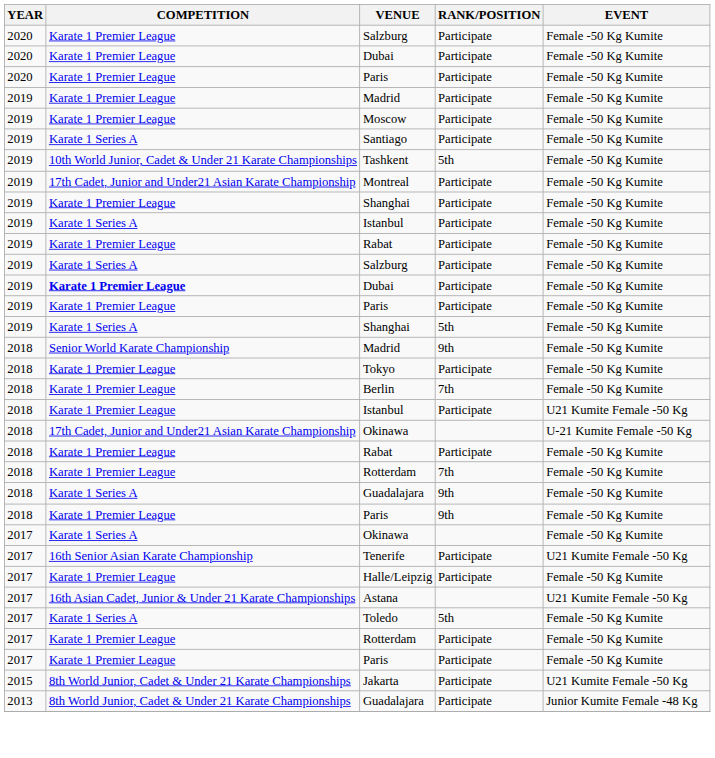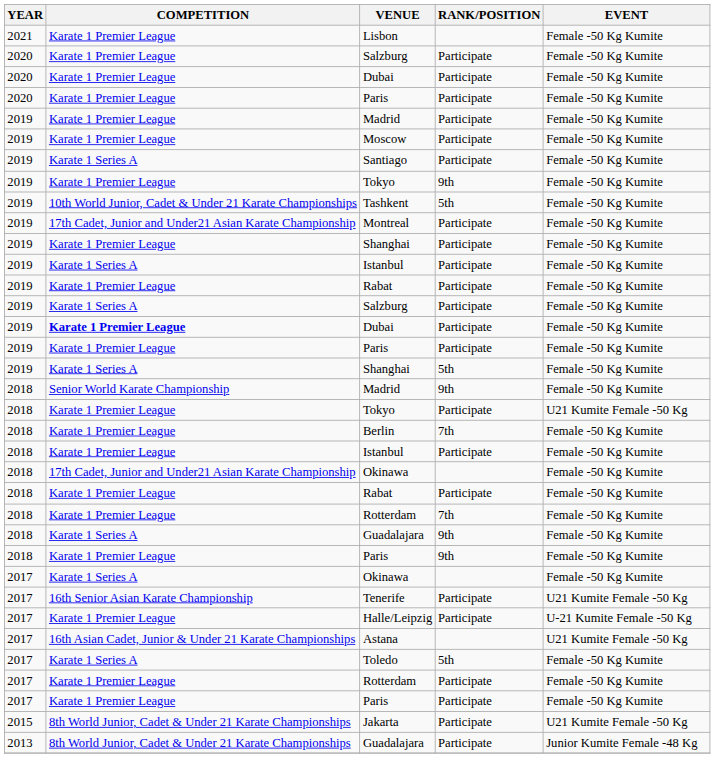 <table class="wikitable sortable" style="font-size: 95%;">
 <tr>
 <th>YEAR</th>
 <th>COMPETITION</th>
 <th>VENUE</th>
 <th>RANK/POSITION</th>
 <th>EVENT</th>
+</tr>
+<tr>
+<td>2021</td>
+<td><a href='#'> Karate 1 Premier League</a></td>
+<td>Lisbon </td>
+<td></td>
+<td>Female -50 Kg Kumite</td>
 </tr>
 <tr>
 <td>2020</td>
 <td><a href='#'> Karate 1 Premier League</a></td>
 <td>Salzburg </td>
 <td>Participate</td>
 <td>Female -50 Kg Kumite</td>
 </tr>
 <tr>
 <td>2020</td>
 <td><a href='#'> Karate 1 Premier League</a></td>
 <td>Dubai </td>
 <td>Participate</td>
 <td>Female -50 Kg Kumite</td>
 </tr>
 <tr>
 <td>2020</td>
 <td><a href='#'> Karate 1 Premier League</a></td>
 <td>Paris </td>
 <td>Participate</td>
 <td>Female -50 Kg Kumite</td>
 </tr>
 <tr>
 <td>2019</td>
 <td><a href='#'> Karate 1 Premier League</a></td>
 <td>Madrid </td>
 <td>Participate</td>
 <td>Female -50 Kg Kumite</td>
 </tr>
 <tr>
 <td>2019</td>
 <td><a href='#'> Karate 1 Premier League</a></td>
 <td>Moscow </td>
 <td>Participate</td>
 <td>Female -50 Kg Kumite</td>
 </tr>
 <tr>
 <td>2019</td>
 <td><a href='#'> Karate 1 Series A</a></td>
 <td>Santiago </td>
 <td>Participate</td>
+<td>Female -50 Kg Kumite</td>
+</tr>
+<tr>
+<td>2019</td>
+<td><a href='#'> Karate 1 Premier League</a></td>
+<td>Tokyo </td>
+<td>9th</td>
 <td>Female -50 Kg Kumite</td>
 </tr>
 <tr>
 <td>2019</td>
 <td><a href='#'>10th World Junior, Cadet & Under 21 Karate Championships</a></td>
 <td>Tashkent </td>
 <td>5th</td>
 <td>Female -50 Kg Kumite</td>
 </tr>
 <tr>
 <td>2019</td>
 <td><a href='#'> 17th Cadet, Junior and Under21 Asian Karate Championship</a></td>
 <td>Montreal </td>
 <td>Participate</td>
 <td>Female -50 Kg Kumite</td>
 </tr>
 <tr>
 <td>2019</td>
 <td><a href='#'> Karate 1 Premier League</a></td>
 <td>Shanghai </td>
 <td>Participate</td>
 <td>Female -50 Kg Kumite</td>
 </tr>
 <tr>
 <td>2019</td>
 <td><a href='#'> Karate 1 Series A</a></td>
 <td>Istanbul </td>
 <td>Participate</td>
 <td>Female -50 Kg Kumite</td>
 </tr>
 <tr>
 <td>2019</td>
 <td><a href='#'> Karate 1 Premier League</a></td>
 <td>Rabat </td>
 <td>Participate</td>
 <td>Female -50 Kg Kumite</td>
 </tr>
 <tr>
 <td>2019</td>
 <td><a href='#'> Karate 1 Series A</a></td>
 <td>Salzburg </td>
 <td>Participate</td>
 <td>Female -50 Kg Kumite</td>
 </tr>
 <tr>
 <td>2019</td>
 <td><strong><a href='#'> Karate 1 Premier League</a></strong></td>
 <td>Dubai </td>
 <td>Participate</td>
 <td>Female -50 Kg Kumite</td>
 </tr>
 <tr>
 <td>2019</td>
 <td><a href='#'> Karate 1 Premier League</a></td>
 <td>Paris </td>
 <td>Participate</td>
 <td>Female -50 Kg Kumite</td>
 </tr>
 <tr>
 <td>2019</td>
 <td><a href='#'> Karate 1 Series A</a></td>
 <td>Shanghai </td>
 <td>5th</td>
 <td>Female -50 Kg Kumite</td>
 </tr>
 <tr>
 <td>2018</td>
 <td><a href='#'> Senior World Karate Championship</a></td>
 <td>Madrid </td>
 <td>9th</td>
 <td>Female -50 Kg Kumite</td>
 </tr>
 <tr>
 <td>2018</td>
 <td><a href='#'> Karate 1 Premier League</a></td>
 <td>Tokyo </td>
 <td>Participate</td>
-<td>Female -50 Kg Kumite</td>
+<td>U21 Kumite Female -50 Kg   </td>
 </tr>
 <tr>
 <td>2018</td>
 <td><a href='#'> Karate 1 Premier League</a></td>
 <td>Berlin </td>
 <td>7th</td>
 <td>Female -50 Kg Kumite</td>
 </tr>
 <tr>
 <td>2018</td>
 <td><a href='#'> Karate 1 Premier League</a></td>
 <td>Istanbul </td>
 <td>Participate</td>
-<td>U21 Kumite Female -50 Kg   </td>
+<td>Female -50 Kg Kumite</td>
 </tr>
 <tr>
 <td>2018</td>
 <td><a href='#'> 17th Cadet, Junior and Under21 Asian Karate Championship</a></td>
 <td>Okinawa </td>
 <td></td>
-<td>U-21 Kumite Female -50 Kg</td>
+<td>Female -50 Kg Kumite</td>
 </tr>
 <tr>
 <td>2018</td>
 <td><a href='#'> Karate 1 Premier League</a></td>
 <td>Rabat </td>
 <td>Participate</td>
 <td>Female -50 Kg Kumite</td>
 </tr>
 <tr>
 <td>2018</td>
 <td><a href='#'> Karate 1 Premier League</a></td>
 <td>Rotterdam </td>
 <td>7th</td>
 <td>Female -50 Kg Kumite</td>
 </tr>
 <tr>
 <td>2018</td>
 <td><a href='#'> Karate 1 Series A</a></td>
 <td>Guadalajara </td>
 <td>9th</td>
 <td>Female -50 Kg Kumite</td>
 </tr>
 <tr>
 <td>2018</td>
 <td><a href='#'> Karate 1 Premier League</a></td>
 <td>Paris </td>
 <td>9th</td>
 <td>Female -50 Kg Kumite</td>
 </tr>
 <tr>
 <td>2017</td>
 <td><a href='#'> Karate 1 Series A</a></td>
 <td>Okinawa </td>
 <td></td>
 <td>Female -50 Kg Kumite</td>
 </tr>
 <tr>
 <td>2017</td>
 <td><a href='#'> 16th Senior Asian Karate Championship</a></td>
 <td>Tenerife </td>
 <td>Participate</td>
 <td>U21 Kumite Female -50 Kg   </td>
 </tr>
 <tr>
 <td>2017</td>
 <td><a href='#'> Karate 1 Premier League</a></td>
 <td>Halle/Leipzig </td>
 <td>Participate</td>
-<td>Female -50 Kg Kumite</td>
+<td>U-21 Kumite Female -50 Kg</td>
 </tr>
 <tr>
 <td>2017</td>
 <td><a href='#'>16th Asian Cadet, Junior & Under 21 Karate Championships</a></td>
 <td>Astana </td>
 <td></td>
 <td>U21 Kumite Female -50 Kg   </td>
 </tr>
 <tr>
 <td>2017</td>
 <td><a href='#'> Karate 1 Series A</a></td>
 <td>Toledo </td>
 <td>5th</td>
 <td>Female -50 Kg Kumite</td>
 </tr>
 <tr>
 <td>2017</td>
 <td><a href='#'> Karate 1 Premier League</a></td>
 <td>Rotterdam </td>
 <td>Participate</td>
 <td>Female -50 Kg Kumite</td>
 </tr>
 <tr>
 <td>2017</td>
 <td><a href='#'> Karate 1 Premier League</a></td>
 <td>Paris </td>
 <td>Participate</td>
 <td>Female -50 Kg Kumite</td>
 </tr>
 <tr>
 <td>2015</td>
 <td><a href='#'>8th World Junior, Cadet & Under 21 Karate Championships</a></td>
 <td>Jakarta </td>
 <td>Participate</td>
 <td>U21 Kumite Female -50 Kg   </td>
 </tr>
 <tr>
 <td>2013</td>
 <td><a href='#'>8th World Junior, Cadet & Under 21 Karate Championships</a></td>
 <td>Guadalajara </td>
 <td>Participate</td>
 <td>Junior Kumite Female -48 Kg   </td>
 </tr>
 <tr>
 </tr>
 </table>
